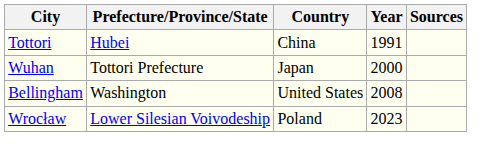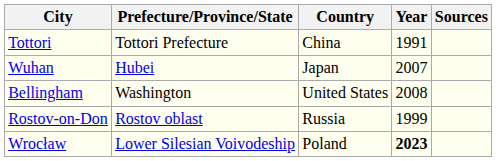 <table class="wikitable" style="font-size:100%; background:#FFFFEF; float:left;">
 <tr>
 <th>City</th>
 <th>Prefecture/Province/State</th>
 <th>Country</th>
 <th>Year</th>
 <th>Sources</th>
 </tr>
 <tr>
 <td><a href='#'>Tottori</a></td>
-<td><a href='#'>Hubei</a></td>
+<td>Tottori Prefecture</td>
 <td>China</td>
 <td>1991</td>
 <td style="text-align:center;"></td>
 </tr>
 <tr>
 <td><a href='#'>Wuhan</a></td>
-<td>Tottori Prefecture</td>
+<td><a href='#'>Hubei</a></td>
 <td>Japan</td>
-<td>2000</td>
+<td>2007</td>
 <td style="text-align:center;"></td>
 </tr>
 <tr>
 <td><a href='#'>Bellingham</a></td>
 <td>Washington</td>
 <td>United States</td>
 <td>2008</td>
 <td style="text-align:center;"></td>
 </tr>
 <tr>
+<td><a href='#'>Rostov-on-Don</a></td>
+<td><a href='#'>Rostov oblast</a></td>
+<td>Russia</td>
+<td>1999</td>
+<td style="text-align:center;"></td>
+</tr>
+<tr>
 <td><a href='#'>Wrocław</a></td>
 <td><a href='#'>Lower Silesian Voivodeship</a></td>
 <td>Poland</td>
-<td>2023</td>
+<td><strong>2023</strong></td>
 <td style="text-align:center;"></td>
 </tr>
 </table>
